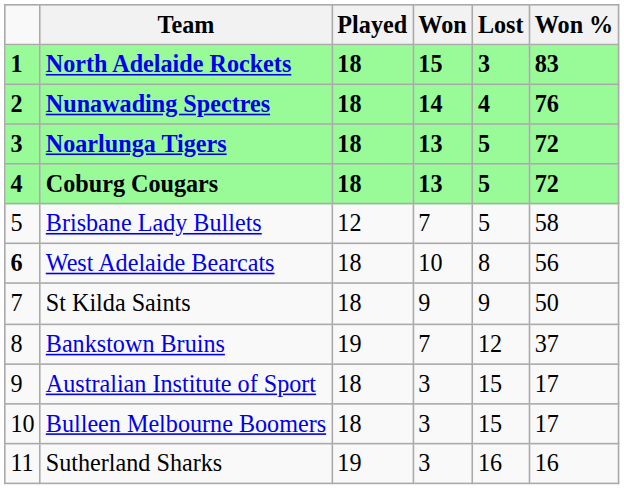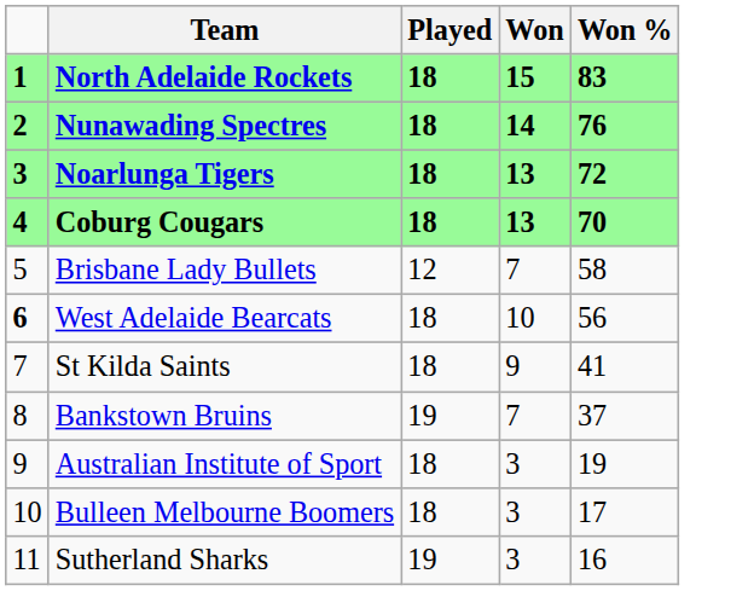 <table class="wikitable" style="font-size:95%;">
 <tr>
 <td></td>
 <th align=center><strong>Team</strong></th>
 <th align=center><strong>Played</strong></th>
 <th align=center><strong>Won</strong></th>
-<th align=center><strong>Lost</strong></th>
 <th align=center><strong>Won %</strong></th>
 </tr>
 <tr>
 <td bgcolor="#98FB98"><strong>1</strong></td>
 <td bgcolor="#98FB98"><strong><a href='#'>North Adelaide Rockets</a></strong></td>
 <td bgcolor="#98FB98"><strong>18</strong></td>
 <td bgcolor="#98FB98"><strong>15</strong></td>
-<td bgcolor="#98FB98"><strong>3</strong></td>
 <td bgcolor="#98FB98"><strong>83</strong></td>
 </tr>
 <tr>
 <td bgcolor="#98FB98"><strong>2</strong></td>
 <td bgcolor="#98FB98"><strong><a href='#'>Nunawading Spectres</a></strong></td>
 <td bgcolor="#98FB98"><strong>18</strong></td>
 <td bgcolor="#98FB98"><strong>14</strong></td>
-<td bgcolor="#98FB98"><strong>4</strong></td>
 <td bgcolor="#98FB98"><strong>76</strong></td>
 </tr>
 <tr>
 <td bgcolor="#98FB98"><strong>3</strong></td>
 <td bgcolor="#98FB98"><strong><a href='#'>Noarlunga Tigers</a></strong></td>
 <td bgcolor="#98FB98"><strong>18</strong></td>
 <td bgcolor="#98FB98"><strong>13</strong></td>
-<td bgcolor="#98FB98"><strong>5</strong></td>
 <td bgcolor="#98FB98"><strong>72</strong></td>
 </tr>
 <tr>
 <td bgcolor="#98FB98"><strong>4</strong></td>
 <td bgcolor="#98FB98"><strong>Coburg Cougars</strong></td>
 <td bgcolor="#98FB98"><strong>18</strong></td>
 <td bgcolor="#98FB98"><strong>13</strong></td>
-<td bgcolor="#98FB98"><strong>5</strong></td>
-<td bgcolor="#98FB98"><strong>72</strong></td>
+<td bgcolor="#98FB98"><strong>70</strong></td>
 </tr>
 <tr>
 <td>5</td>
 <td><a href='#'>Brisbane Lady Bullets</a></td>
 <td>12</td>
 <td>7</td>
-<td>5</td>
 <td>58</td>
 </tr>
 <tr>
 <td><strong>6</strong></td>
 <td><a href='#'>West Adelaide Bearcats</a></td>
 <td>18</td>
 <td>10</td>
-<td>8</td>
 <td>56</td>
 </tr>
 <tr>
 <td>7</td>
 <td>St Kilda Saints</td>
 <td>18</td>
 <td>9</td>
-<td>9</td>
-<td>50</td>
+<td>41</td>
 </tr>
 <tr>
 <td>8</td>
 <td><a href='#'>Bankstown Bruins</a></td>
 <td>19</td>
 <td>7</td>
-<td>12</td>
 <td>37</td>
 </tr>
 <tr>
 <td>9</td>
 <td><a href='#'>Australian Institute of Sport</a></td>
 <td>18</td>
 <td>3</td>
-<td>15</td>
-<td>17</td>
+<td>19</td>
 </tr>
 <tr>
 <td>10</td>
 <td><a href='#'>Bulleen Melbourne Boomers</a></td>
 <td>18</td>
 <td>3</td>
-<td>15</td>
 <td>17</td>
 </tr>
 <tr>
 <td>11</td>
 <td>Sutherland Sharks</td>
 <td>19</td>
 <td>3</td>
 <td>16</td>
-<td>16</td>
 </tr>
 </table>
